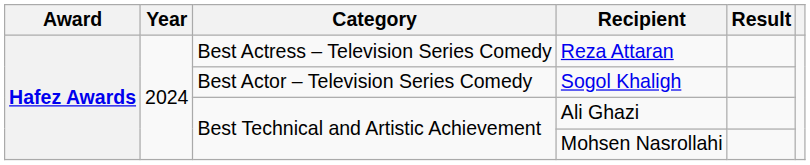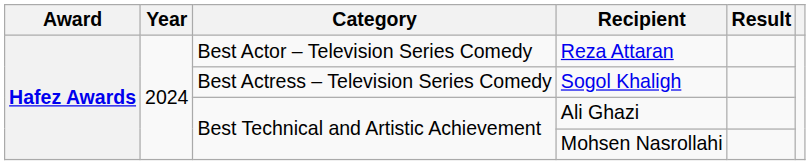 <table class="wikitable sortable plainrowheaders">
 <tr>
 <th scope="col">Award</th>
 <th scope="col">Year</th>
 <th scope="col">Category</th>
 <th scope="col">Recipient</th>
 <th scope="col">Result</th>
 <th></th>
 </tr>
 <tr>
 <th rowspan="4" scope="row"><a href='#'>Hafez Awards</a></th>
 <td rowspan="4">2024</td>
-<td>Best Actress – Television Series Comedy</td>
+<td>Best Actor – Television Series Comedy</td>
 <td><a href='#'>Reza Attaran</a></td>
 <td></td>
 <td rowspan="4"></td>
 </tr>
 <tr>
-<td>Best Actor – Television Series Comedy</td>
+<td>Best Actress – Television Series Comedy</td>
 <td><a href='#'>Sogol Khaligh</a></td>
 <td></td>
 </tr>
 <tr>
 <td rowspan="2">Best Technical and Artistic Achievement</td>
 <td>Ali Ghazi</td>
 <td></td>
 </tr>
 <tr>
 <td>Mohsen Nasrollahi</td>
 <td></td>
 </tr>
 </table>
